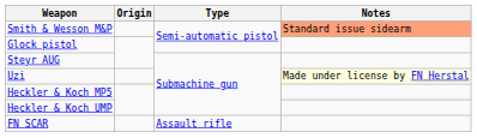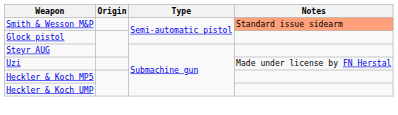 <table class="wikitable">
 <tr>
 <th>Weapon</th>
 <th>Origin</th>
 <th>Type</th>
 <th>Notes</th>
 </tr>
 <tr>
 <td><a href='#'>Smith & Wesson M&P</a></td>
 <td></td>
 <td rowspan="2"><a href='#'>Semi-automatic pistol</a></td>
 <td style="background: lightsalmon;">Standard issue sidearm</td>
 </tr>
 <tr>
 <td><a href='#'>Glock pistol</a></td>
 <td rowspan="2"></td>
 <td></td>
 </tr>
 <tr>
 <td><a href='#'>Steyr AUG</a></td>
 <td rowspan="4"><a href='#'>Submachine gun</a></td>
 <td></td>
 </tr>
 <tr>
 <td><a href='#'>Uzi</a></td>
 <td></td>
-<td style="background: lightyellow;">Made under license by <a href='#'>FN Herstal</a></td>
+<td>Made under license by <a href='#'>FN Herstal</a></td>
 </tr>
 <tr>
 <td><a href='#'>Heckler & Koch MP5</a></td>
 <td rowspan="2"></td>
 <td></td>
 </tr>
 <tr>
 <td><a href='#'>Heckler & Koch UMP</a></td>
 <td></td>
 </tr>
-<tr>
-<td><a href='#'>FN SCAR</a></td>
-<td></td>
-<td><a href='#'>Assault rifle</a></td>
-<td></td>
-</tr>
 </table>
